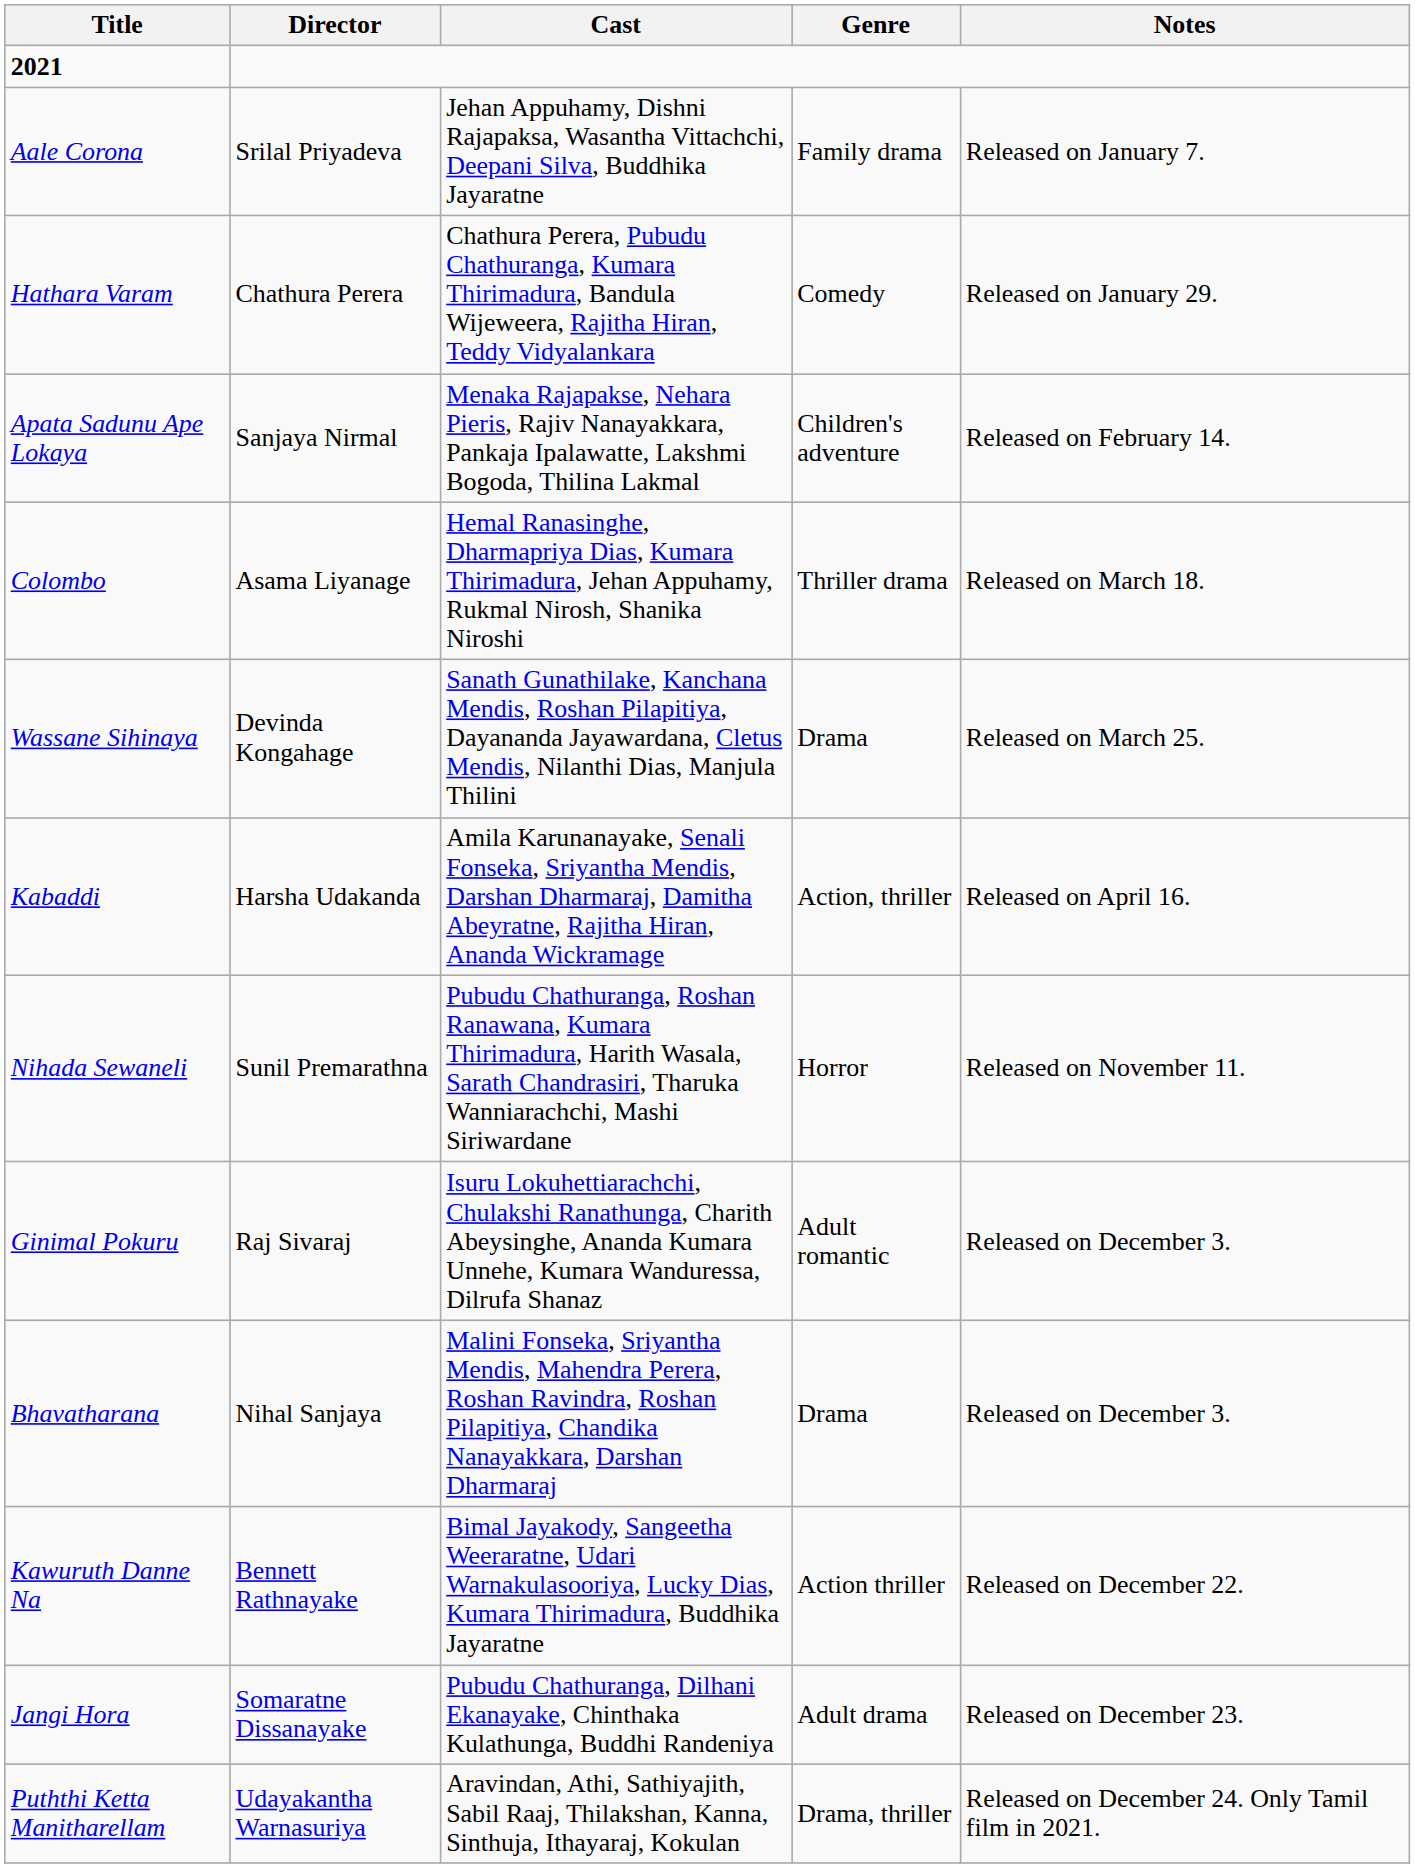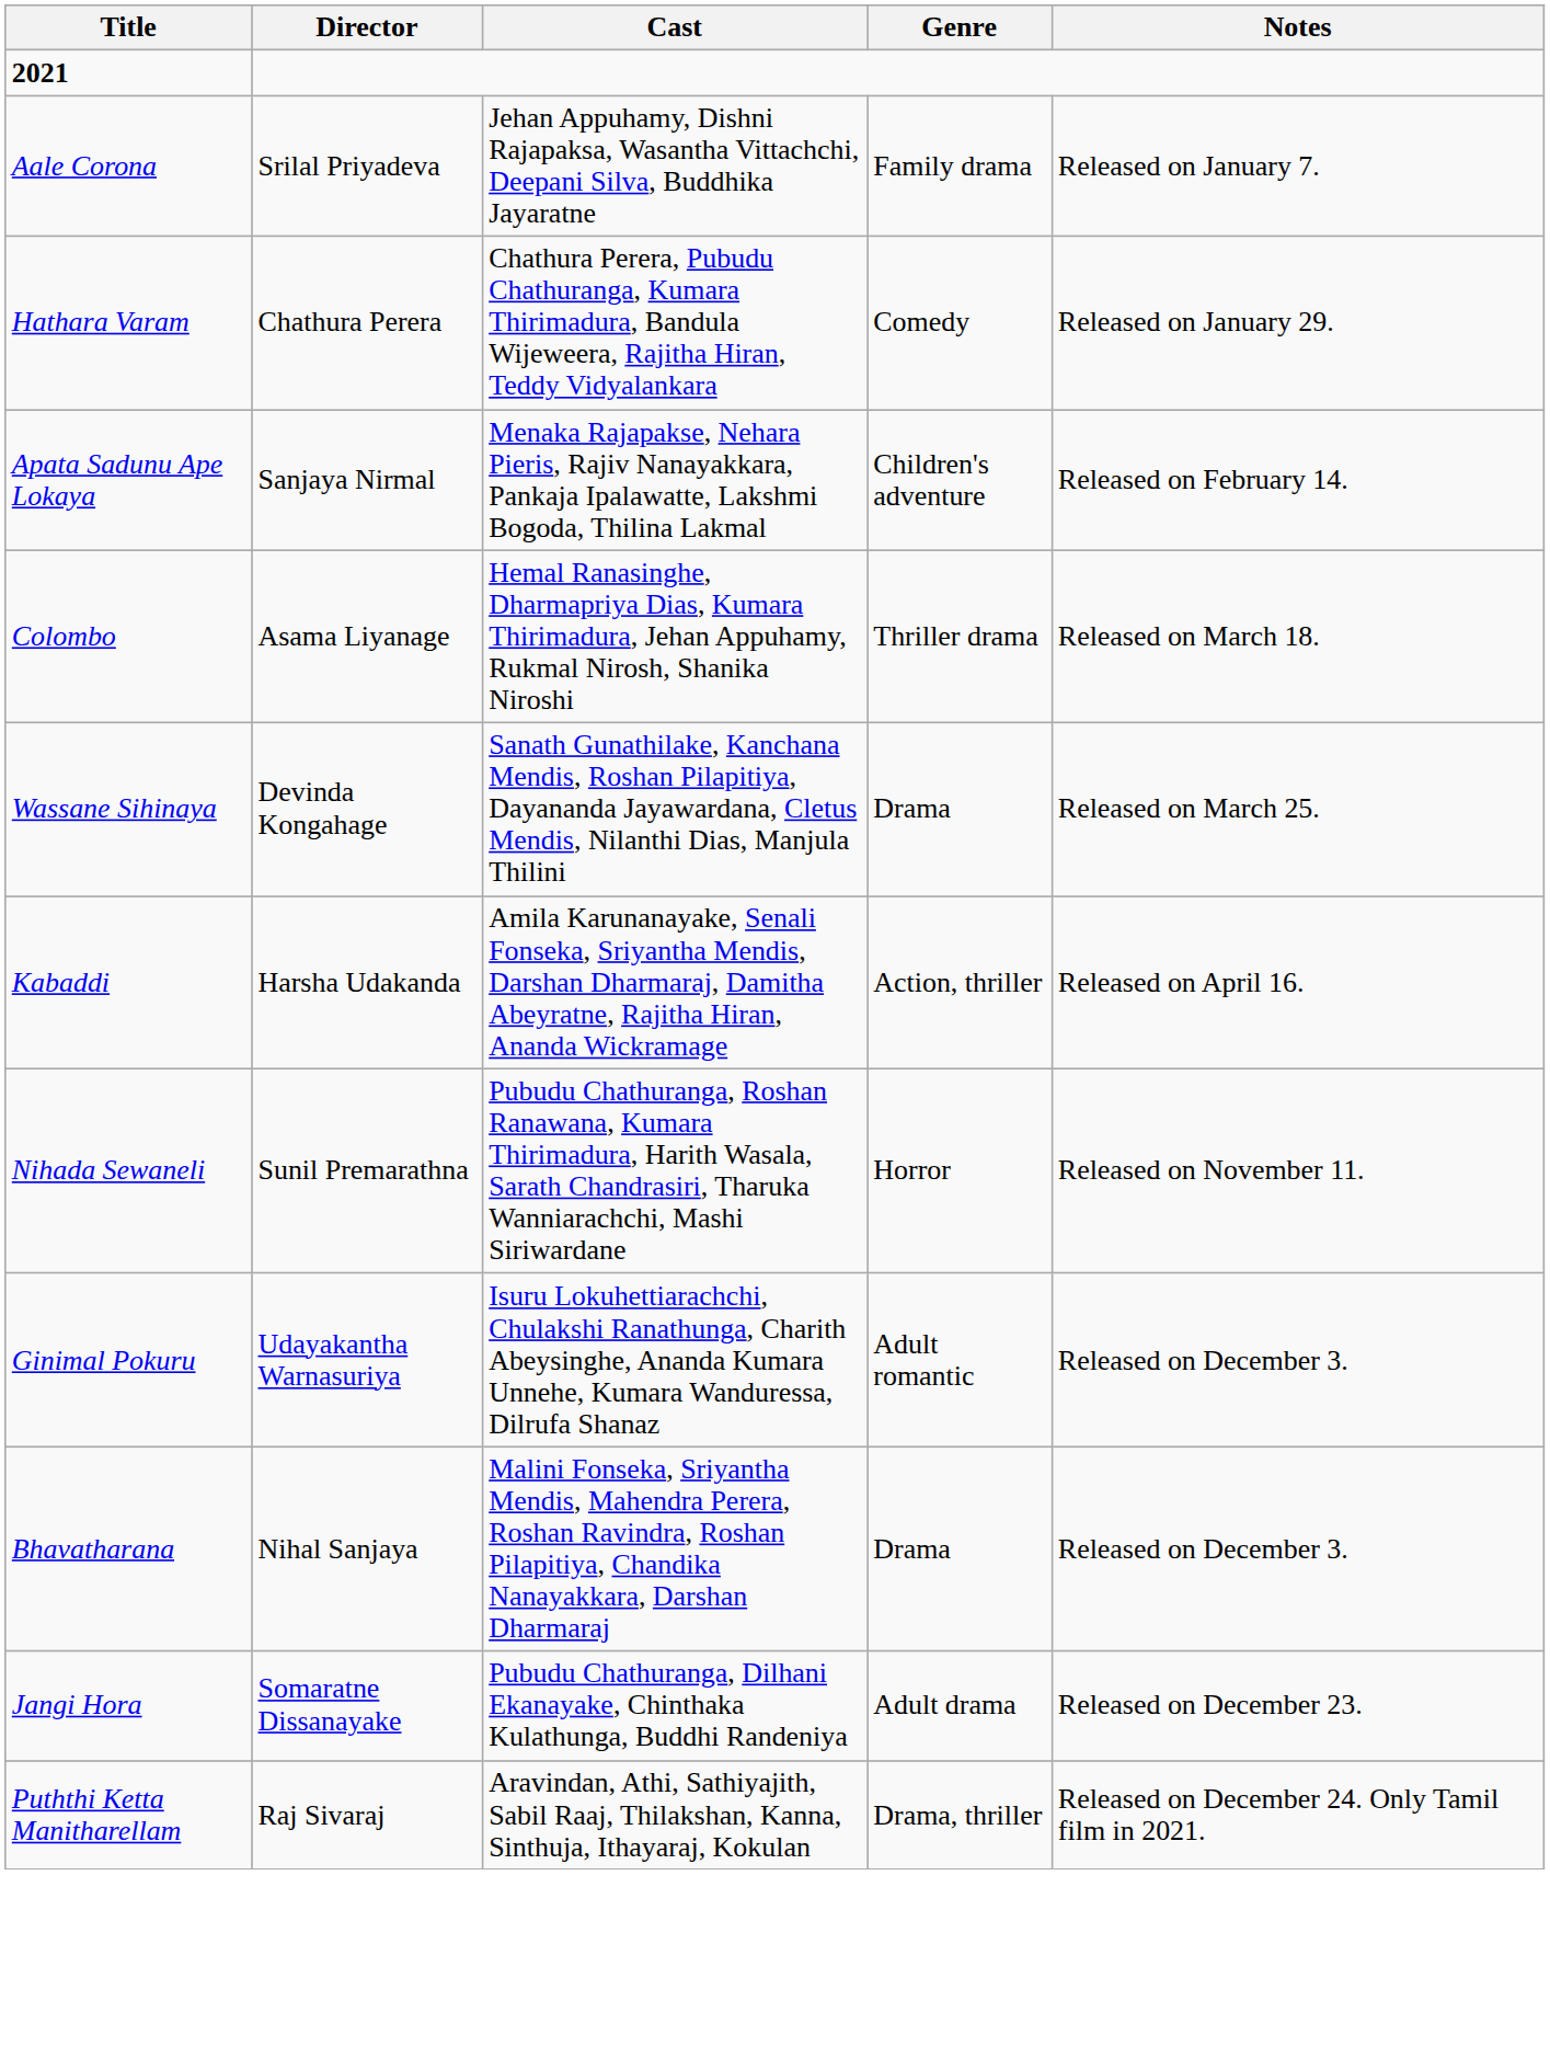 <table class="wikitable">
 <tr>
 <th width=16%>Title</th>
 <th width=15%>Director</th>
 <th width=25%>Cast</th>
 <th width=12%>Genre</th>
 <th width=32%>Notes</th>
 </tr>
 <tr>
 <td><strong>2021</strong></td>
 </tr>
 <tr>
 <td><em><a href='#'>Aale Corona</a></em></td>
 <td>Srilal Priyadeva</td>
 <td>Jehan Appuhamy, Dishni Rajapaksa, Wasantha Vittachchi, <a href='#'>Deepani Silva</a>, Buddhika Jayaratne</td>
 <td>Family drama</td>
 <td>Released on January 7.</td>
 </tr>
 <tr>
 <td><em><a href='#'>Hathara Varam</a></em></td>
 <td>Chathura Perera</td>
 <td>Chathura Perera, <a href='#'>Pubudu Chathuranga</a>, <a href='#'>Kumara Thirimadura</a>, Bandula Wijeweera, <a href='#'>Rajitha Hiran</a>, <a href='#'>Teddy Vidyalankara</a></td>
 <td>Comedy</td>
 <td>Released on January 29.</td>
 </tr>
 <tr>
 <td><em><a href='#'>Apata Sadunu Ape Lokaya</a></em></td>
 <td>Sanjaya Nirmal</td>
 <td><a href='#'>Menaka Rajapakse</a>, <a href='#'>Nehara Pieris</a>, Rajiv Nanayakkara, Pankaja Ipalawatte, Lakshmi Bogoda, Thilina Lakmal</td>
 <td>Children's adventure</td>
 <td>Released on February 14.</td>
 </tr>
 <tr>
 <td><em><a href='#'>Colombo</a></em></td>
 <td>Asama Liyanage</td>
 <td><a href='#'>Hemal Ranasinghe</a>, <a href='#'>Dharmapriya Dias</a>, <a href='#'>Kumara Thirimadura</a>, Jehan Appuhamy, Rukmal Nirosh, Shanika Niroshi</td>
 <td>Thriller drama</td>
 <td>Released on March 18.</td>
 </tr>
 <tr>
 <td><em><a href='#'>Wassane Sihinaya</a></em></td>
 <td>Devinda Kongahage</td>
 <td><a href='#'>Sanath Gunathilake</a>, <a href='#'>Kanchana Mendis</a>, <a href='#'>Roshan Pilapitiya</a>, Dayananda Jayawardana, <a href='#'>Cletus Mendis</a>, Nilanthi Dias, Manjula Thilini</td>
 <td>Drama</td>
 <td>Released on March 25.</td>
 </tr>
 <tr>
 <td><em><a href='#'>Kabaddi</a></em></td>
 <td>Harsha Udakanda</td>
 <td>Amila Karunanayake, <a href='#'>Senali Fonseka</a>, <a href='#'>Sriyantha Mendis</a>, <a href='#'>Darshan Dharmaraj</a>, <a href='#'>Damitha Abeyratne</a>, <a href='#'>Rajitha Hiran</a>, <a href='#'>Ananda Wickramage</a></td>
 <td>Action, thriller</td>
 <td>Released on April 16.</td>
 </tr>
 <tr>
 <td><em><a href='#'>Nihada Sewaneli</a></em></td>
 <td>Sunil Premarathna</td>
 <td><a href='#'>Pubudu Chathuranga</a>, <a href='#'>Roshan Ranawana</a>, <a href='#'>Kumara Thirimadura</a>, Harith Wasala, <a href='#'>Sarath Chandrasiri</a>, Tharuka Wanniarachchi, Mashi Siriwardane</td>
 <td>Horror</td>
 <td>Released on November 11.</td>
 </tr>
 <tr>
 <td><em><a href='#'>Ginimal Pokuru</a></em></td>
-<td>Raj Sivaraj</td>
+<td><a href='#'>Udayakantha Warnasuriya</a></td>
 <td><a href='#'>Isuru Lokuhettiarachchi</a>, <a href='#'>Chulakshi Ranathunga</a>, Charith Abeysinghe, Ananda Kumara Unnehe, Kumara Wanduressa, Dilrufa Shanaz</td>
 <td>Adult romantic</td>
 <td>Released on December 3.</td>
 </tr>
 <tr>
 <td><em><a href='#'>Bhavatharana</a></em></td>
 <td>Nihal Sanjaya</td>
 <td><a href='#'>Malini Fonseka</a>, <a href='#'>Sriyantha Mendis</a>, <a href='#'>Mahendra Perera</a>, <a href='#'>Roshan Ravindra</a>, <a href='#'>Roshan Pilapitiya</a>, <a href='#'>Chandika Nanayakkara</a>, <a href='#'>Darshan Dharmaraj</a></td>
 <td>Drama</td>
 <td>Released on December 3.</td>
 </tr>
 <tr>
-<td><em><a href='#'>Kawuruth Danne Na</a></em></td>
-<td><a href='#'>Bennett Rathnayake</a></td>
-<td><a href='#'>Bimal Jayakody</a>, <a href='#'>Sangeetha Weeraratne</a>, <a href='#'>Udari Warnakulasooriya</a>, <a href='#'>Lucky Dias</a>, <a href='#'>Kumara Thirimadura</a>, Buddhika Jayaratne</td>
-<td>Action thriller</td>
-<td>Released on December 22.</td>
-</tr>
-<tr>
 <td><em><a href='#'>Jangi Hora</a></em></td>
 <td><a href='#'>Somaratne Dissanayake</a></td>
 <td><a href='#'>Pubudu Chathuranga</a>, <a href='#'>Dilhani Ekanayake</a>, Chinthaka Kulathunga, Buddhi Randeniya</td>
 <td>Adult drama</td>
 <td>Released on December 23.</td>
 </tr>
 <tr>
 <td><em><a href='#'>Puththi Ketta Manitharellam</a></em></td>
-<td><a href='#'>Udayakantha Warnasuriya</a></td>
+<td>Raj Sivaraj</td>
 <td>Aravindan, Athi, Sathiyajith, Sabil Raaj, Thilakshan, Kanna, Sinthuja, Ithayaraj, Kokulan</td>
 <td>Drama, thriller</td>
 <td>Released on December 24. Only Tamil film in 2021.</td>
 </tr>
 </table>
